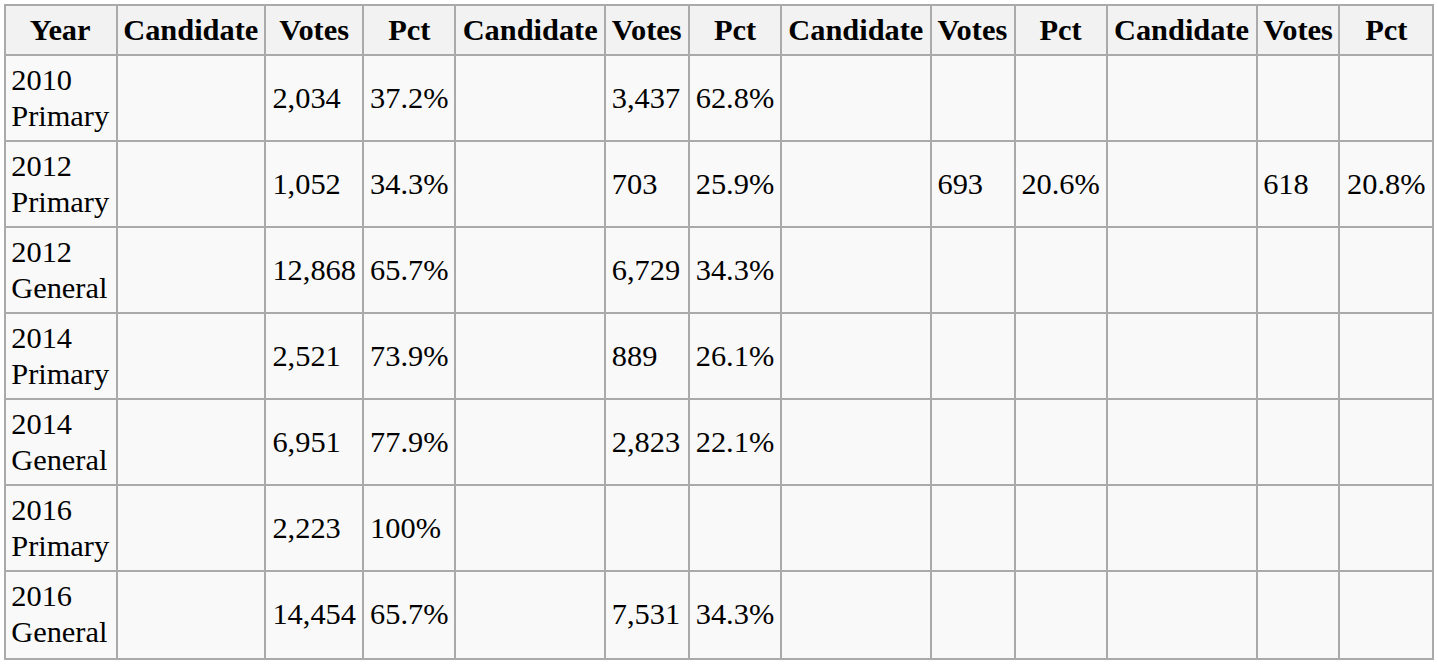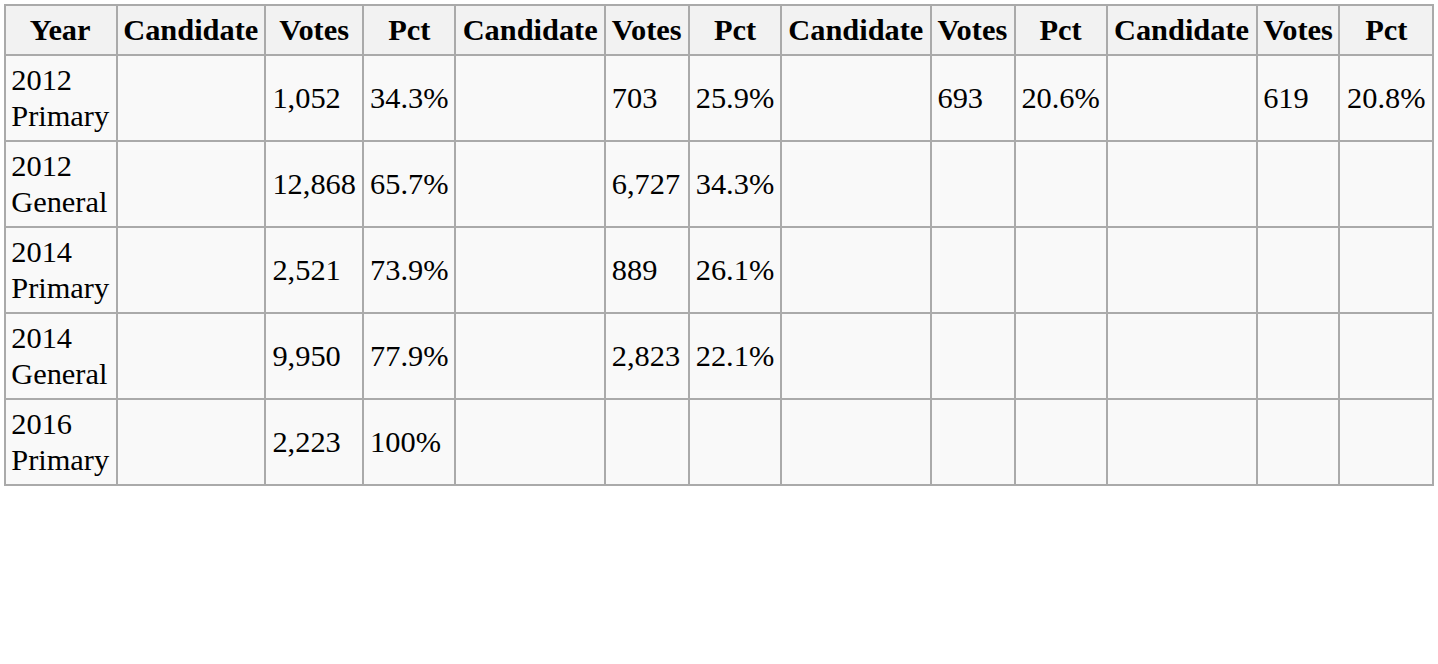 <table class="wikitable" style="margin:0.5em ; font-size:95%">
 <tr>
 <th>Year</th>
 <th>Candidate</th>
 <th>Votes</th>
 <th>Pct</th>
 <th>Candidate</th>
 <th>Votes</th>
 <th>Pct</th>
 <th>Candidate</th>
 <th>Votes</th>
 <th>Pct</th>
 <th>Candidate</th>
 <th>Votes</th>
 <th>Pct</th>
 </tr>
 <tr>
-<td>2010 Primary</td>
-<td></td>
-<td>2,034</td>
-<td>37.2%</td>
-<td></td>
-<td>3,437</td>
-<td>62.8%</td>
-<td></td>
-<td></td>
-<td></td>
-<td></td>
-<td></td>
-<td></td>
-</tr>
-<tr>
 <td>2012 Primary</td>
 <td></td>
 <td>1,052</td>
 <td>34.3%</td>
 <td></td>
 <td>703</td>
 <td>25.9%</td>
 <td></td>
 <td>693</td>
 <td>20.6%</td>
 <td></td>
-<td>618</td>
+<td>619</td>
 <td>20.8%</td>
 </tr>
 <tr>
 <td>2012 General</td>
 <td></td>
 <td>12,868</td>
 <td>65.7%</td>
 <td></td>
-<td>6,729</td>
+<td>6,727</td>
 <td>34.3%</td>
 <td></td>
 <td></td>
 <td></td>
 <td></td>
 <td></td>
 <td></td>
 </tr>
 <tr>
 <td>2014 Primary</td>
 <td></td>
 <td>2,521</td>
 <td>73.9%</td>
 <td></td>
 <td>889</td>
 <td>26.1%</td>
 <td></td>
 <td></td>
 <td></td>
 <td></td>
 <td></td>
 <td></td>
 </tr>
 <tr>
 <td>2014 General</td>
 <td></td>
-<td>6,951</td>
+<td>9,950</td>
 <td>77.9%</td>
 <td></td>
 <td>2,823</td>
 <td>22.1%</td>
 <td></td>
 <td></td>
 <td></td>
 <td></td>
 <td></td>
 <td></td>
 </tr>
 <tr>
 <td>2016 Primary</td>
 <td></td>
 <td>2,223</td>
 <td>100%</td>
 <td></td>
 <td></td>
 <td></td>
 <td></td>
 <td></td>
 <td></td>
 <td></td>
 <td></td>
 <td></td>
 </tr>
-<tr>
-<td>2016 General</td>
-<td></td>
-<td>14,454</td>
-<td>65.7%</td>
-<td></td>
-<td>7,531</td>
-<td>34.3%</td>
-<td></td>
-<td></td>
-<td></td>
-<td></td>
-<td></td>
-<td></td>
-</tr>
 </table>
